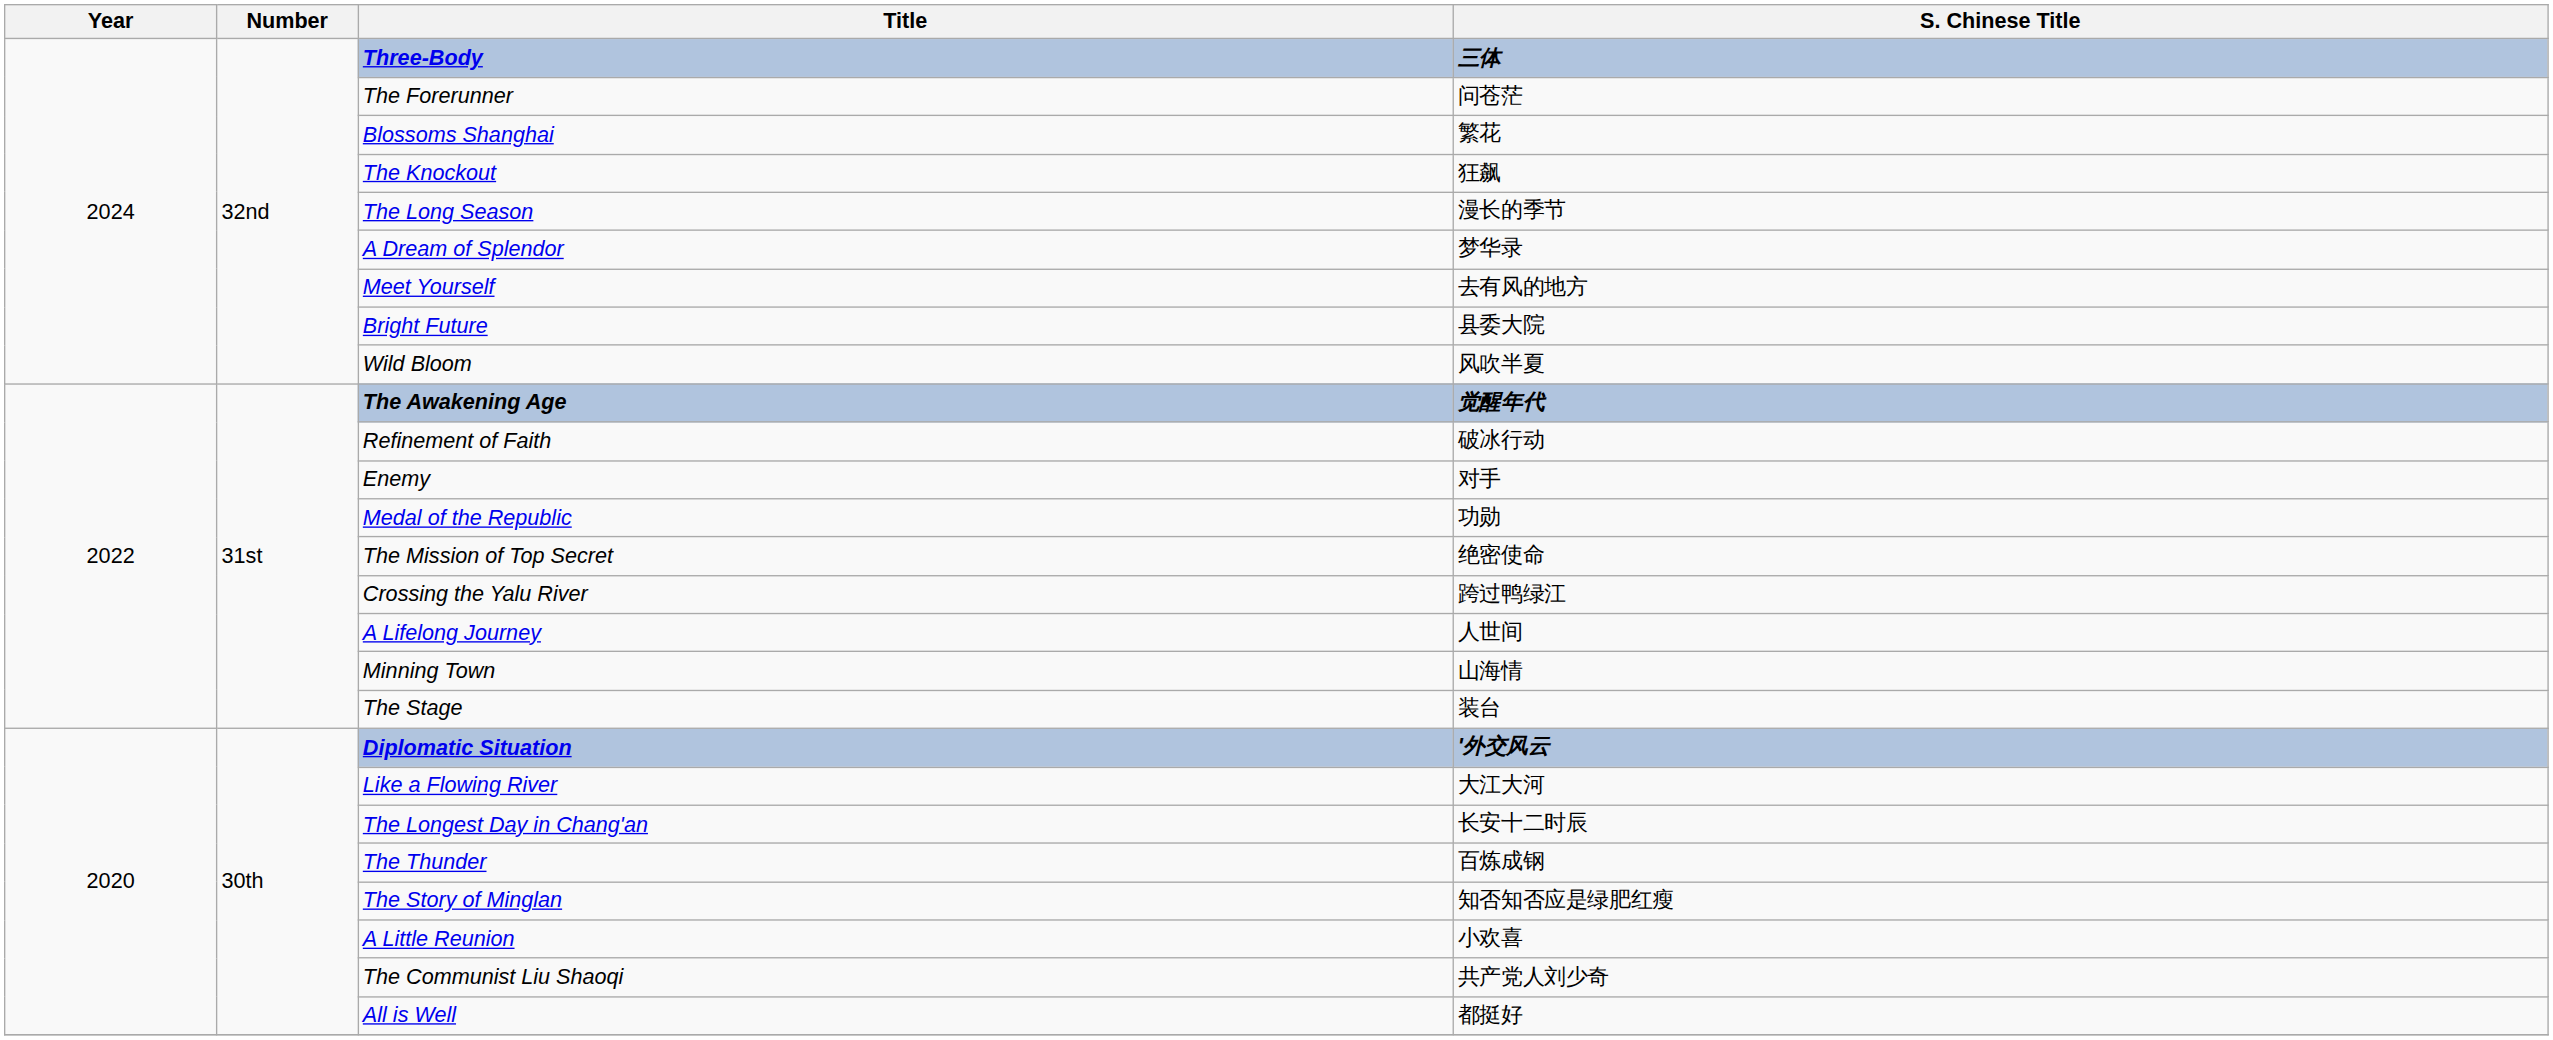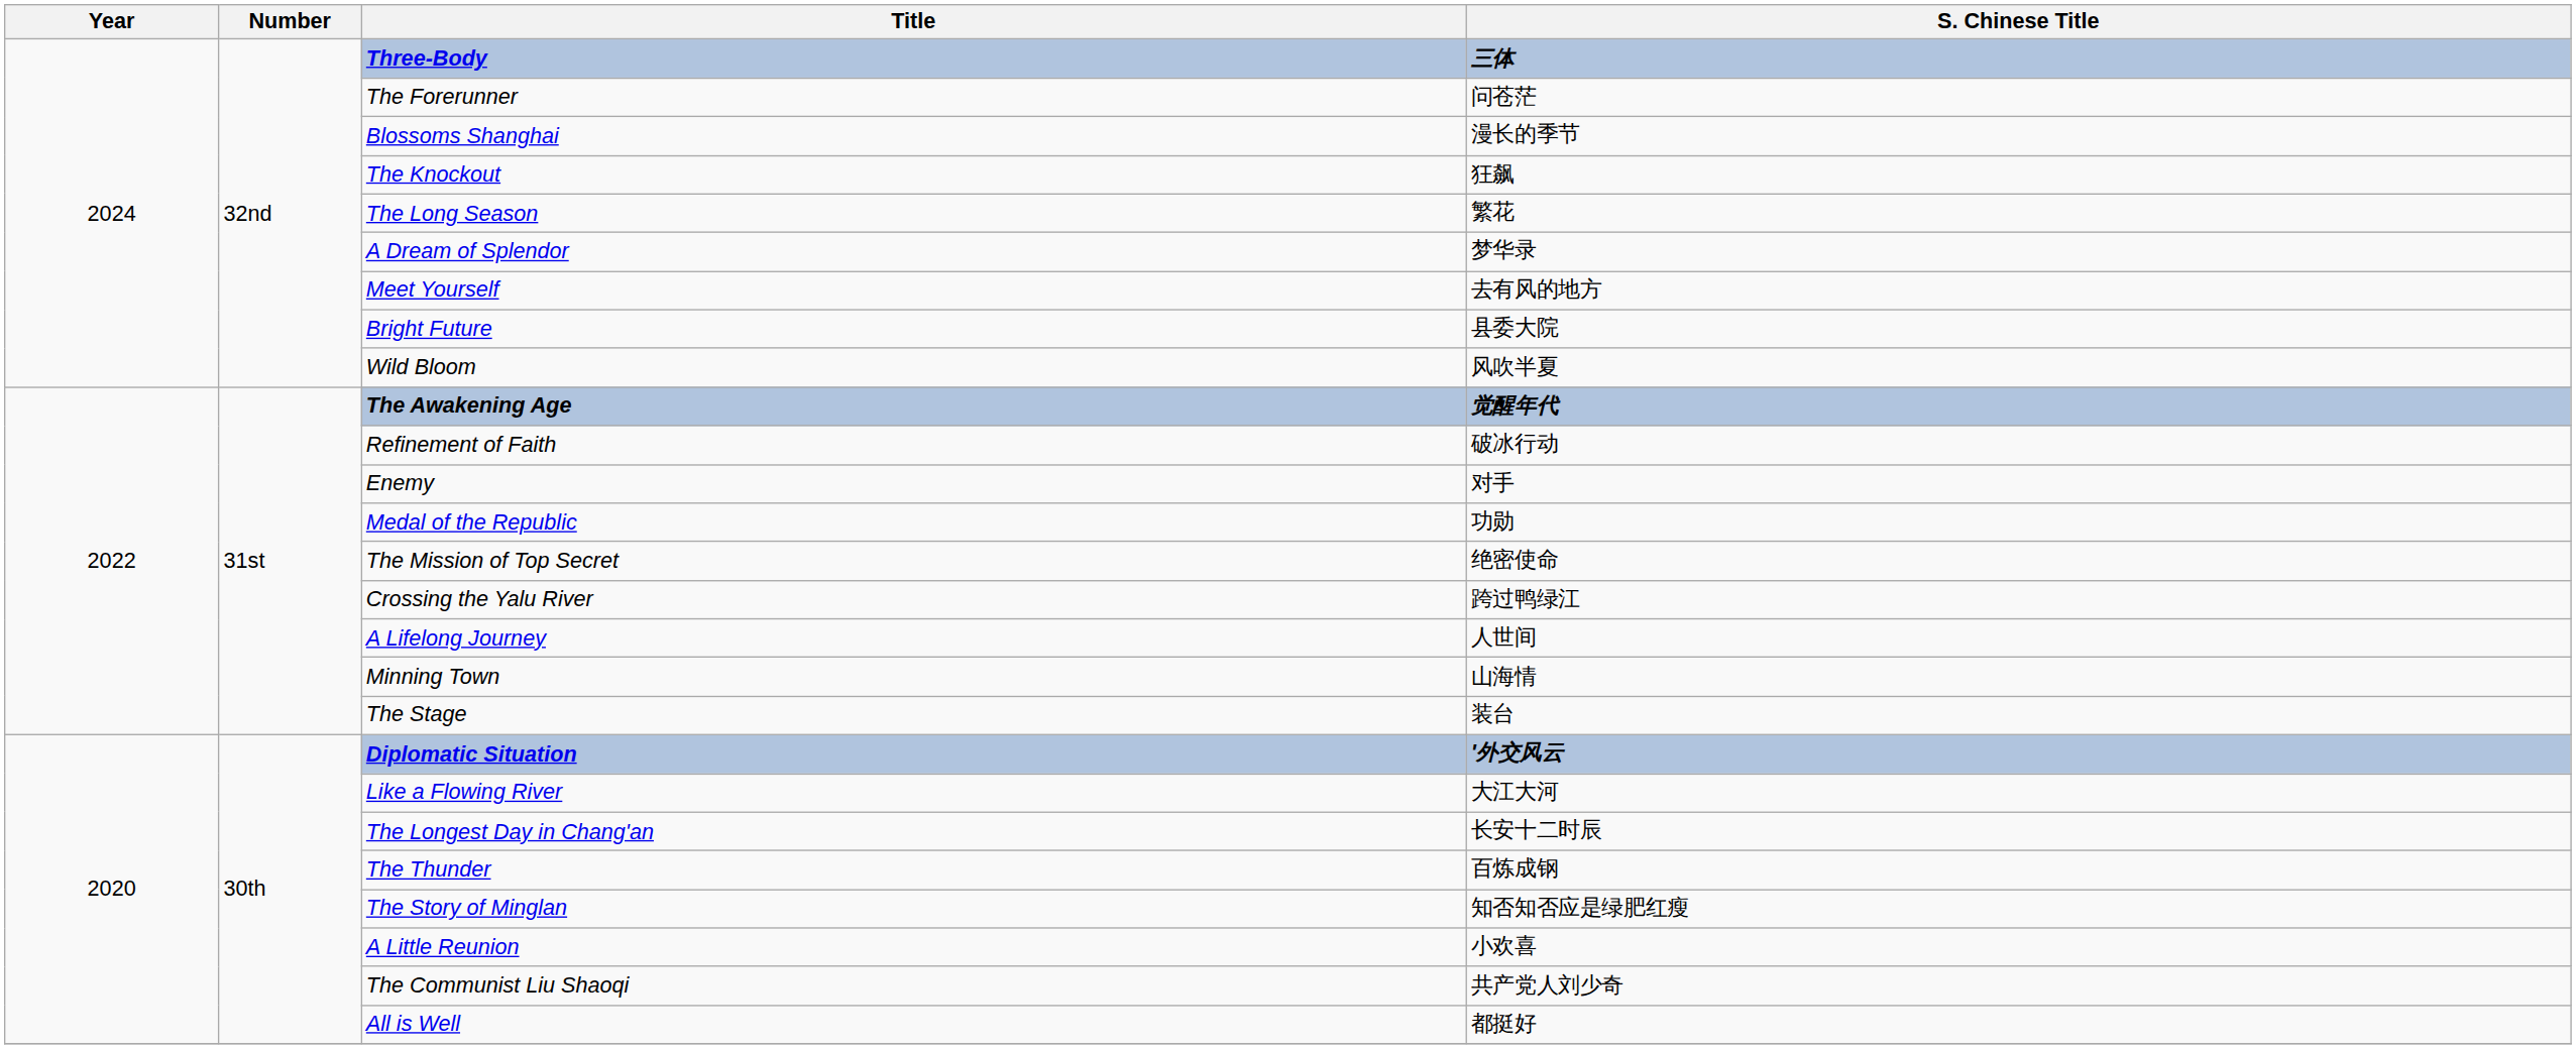 <table class="wikitable" width="95%">
 <tr>
 <th width="6%">Year</th>
 <th width="4%">Number</th>
 <th width="31%">Title</th>
 <th width="31%">S. Chinese Title</th>
 </tr>
 <tr>
 <td rowspan="9" style="text-align:center;">2024</td>
 <td rowspan="9">32nd</td>
 <td style="background:#B0C4DE;"><strong><em><a href='#'>Three-Body</a></em></strong></td>
 <td style="background:#B0C4DE;"><strong><em>三体</em></strong></td>
 </tr>
 <tr>
 <td><em>The Forerunner</em></td>
 <td>问苍茫</td>
 </tr>
 <tr>
 <td><em><a href='#'>Blossoms Shanghai</a></em></td>
-<td>繁花</td>
+<td>漫长的季节</td>
 </tr>
 <tr>
 <td><em><a href='#'>The Knockout</a></em></td>
 <td>狂飙</td>
 </tr>
 <tr>
 <td><em><a href='#'>The Long Season</a></em></td>
-<td>漫长的季节</td>
+<td>繁花</td>
 </tr>
 <tr>
 <td><em><a href='#'>A Dream of Splendor</a></em></td>
 <td>梦华录</td>
 </tr>
 <tr>
 <td><em><a href='#'>Meet Yourself</a></em></td>
 <td>去有风的地方</td>
 </tr>
 <tr>
 <td><em><a href='#'>Bright Future</a></em></td>
 <td>县委大院</td>
 </tr>
 <tr>
 <td><em>Wild Bloom</em></td>
 <td>风吹半夏</td>
 </tr>
 <tr>
 <td rowspan="9" style="text-align:center;">2022</td>
 <td rowspan="9">31st</td>
 <td style="background:#B0C4DE;"><strong><em>The Awakening Age</em></strong></td>
 <td style="background:#B0C4DE;"><strong><em>觉醒年代</em></strong></td>
 </tr>
 <tr>
 <td><em>Refinement of Faith</em></td>
 <td>破冰行动</td>
 </tr>
 <tr>
 <td><em>Enemy</em></td>
 <td>对手</td>
 </tr>
 <tr>
 <td><em><a href='#'>Medal of the Republic</a></em></td>
 <td>功勋</td>
 </tr>
 <tr>
 <td><em>The Mission of Top Secret</em></td>
 <td>绝密使命</td>
 </tr>
 <tr>
 <td><em>Crossing the Yalu River</em></td>
 <td>跨过鸭绿江</td>
 </tr>
 <tr>
 <td><em><a href='#'>A Lifelong Journey</a></em></td>
 <td>人世间</td>
 </tr>
 <tr>
 <td><em>Minning Town</em></td>
 <td>山海情</td>
 </tr>
 <tr>
 <td><em>The Stage</em></td>
 <td>装台</td>
 </tr>
 <tr>
 <td rowspan="8" style="text-align:center;">2020</td>
 <td rowspan="8">30th</td>
 <td style="background:#B0C4DE;"><strong><em><a href='#'>Diplomatic Situation</a></em></strong></td>
 <td style="background:#B0C4DE;"><strong><em>'外交风云</em></strong></td>
 </tr>
 <tr>
 <td><em><a href='#'>Like a Flowing River</a></em></td>
 <td>大江大河</td>
 </tr>
 <tr>
 <td><em><a href='#'>The Longest Day in Chang'an</a></em></td>
 <td>长安十二时辰</td>
 </tr>
 <tr>
 <td><em><a href='#'>The Thunder</a></em></td>
 <td>百炼成钢</td>
 </tr>
 <tr>
 <td><em><a href='#'>The Story of Minglan</a></em></td>
 <td>知否知否应是绿肥红瘦</td>
 </tr>
 <tr>
 <td><em><a href='#'>A Little Reunion</a></em></td>
 <td>小欢喜</td>
 </tr>
 <tr>
 <td><em>The Communist Liu Shaoqi</em></td>
 <td>共产党人刘少奇</td>
 </tr>
 <tr>
 <td><em><a href='#'>All is Well</a></em></td>
 <td>都挺好</td>
 </tr>
 <tr>
 </tr>
 </table>
